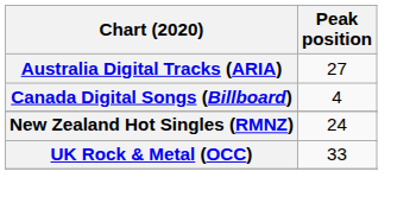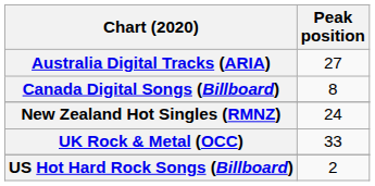 <table class="wikitable sortable plainrowheaders" style="text-align:center">
 <tr>
 <th scope="col">Chart (2020)</th>
 <th scope="col">Peak<br> position</th>
 </tr>
 <tr>
 <th scope="row"><a href='#'>Australia Digital Tracks</a> (<a href='#'>ARIA</a>)</th>
 <td>27</td>
 </tr>
 <tr>
 <th scope="row"><a href='#'>Canada Digital Songs</a> (<em><a href='#'>Billboard</a></em>)</th>
-<td>4</td>
+<td>8</td>
 </tr>
 <tr>
 </tr>
 <tr>
 <th scope="row">New Zealand Hot Singles (<a href='#'>RMNZ</a>)</th>
 <td>24</td>
 </tr>
 <tr>
 <th scope="row"><a href='#'>UK Rock & Metal</a> (<a href='#'>OCC</a>)</th>
 <td>33</td>
 </tr>
 <tr>
 </tr>
 <tr>
 </tr>
+<tr>
+<th scope="row">US <a href='#'>Hot Hard Rock Songs</a> (<em><a href='#'>Billboard</a></em>)</th>
+<td>2</td>
+</tr>
 </table>
